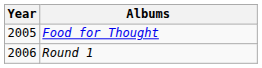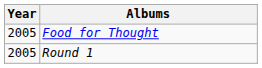 <table class="wikitable" style="font-size: 95%;">
 <tr>
 <th>Year</th>
 <th width="216">Albums</th>
 </tr>
 <tr>
 <td>2005</td>
 <td><em><a href='#'>Food for Thought</a></em></td>
 </tr>
 <tr>
-<td>2006</td>
+<td>2005</td>
 <td><em>Round 1</em></td>
 </tr>
 </table>
